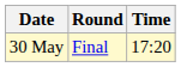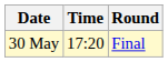 <table class="wikitable">
 <tr>
 <th>Date</th>
+<th>Time</th>
 <th>Round</th>
-<th>Time</th>
 </tr>
 <tr style=background:lemonchiffon>
 <td>30 May</td>
+<td>17:20</td>
 <td><a href='#'>Final</a></td>
-<td>17:20</td>
 </tr>
 </table>
